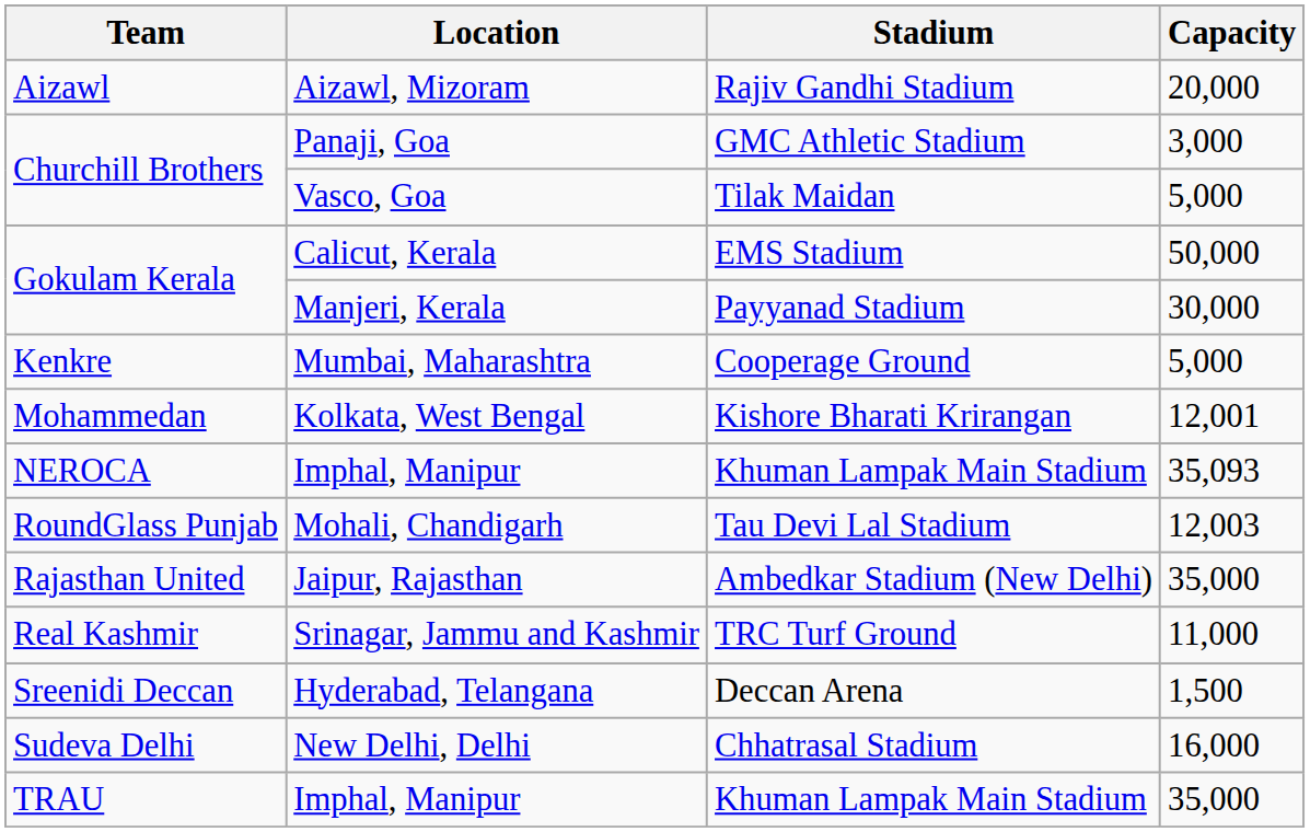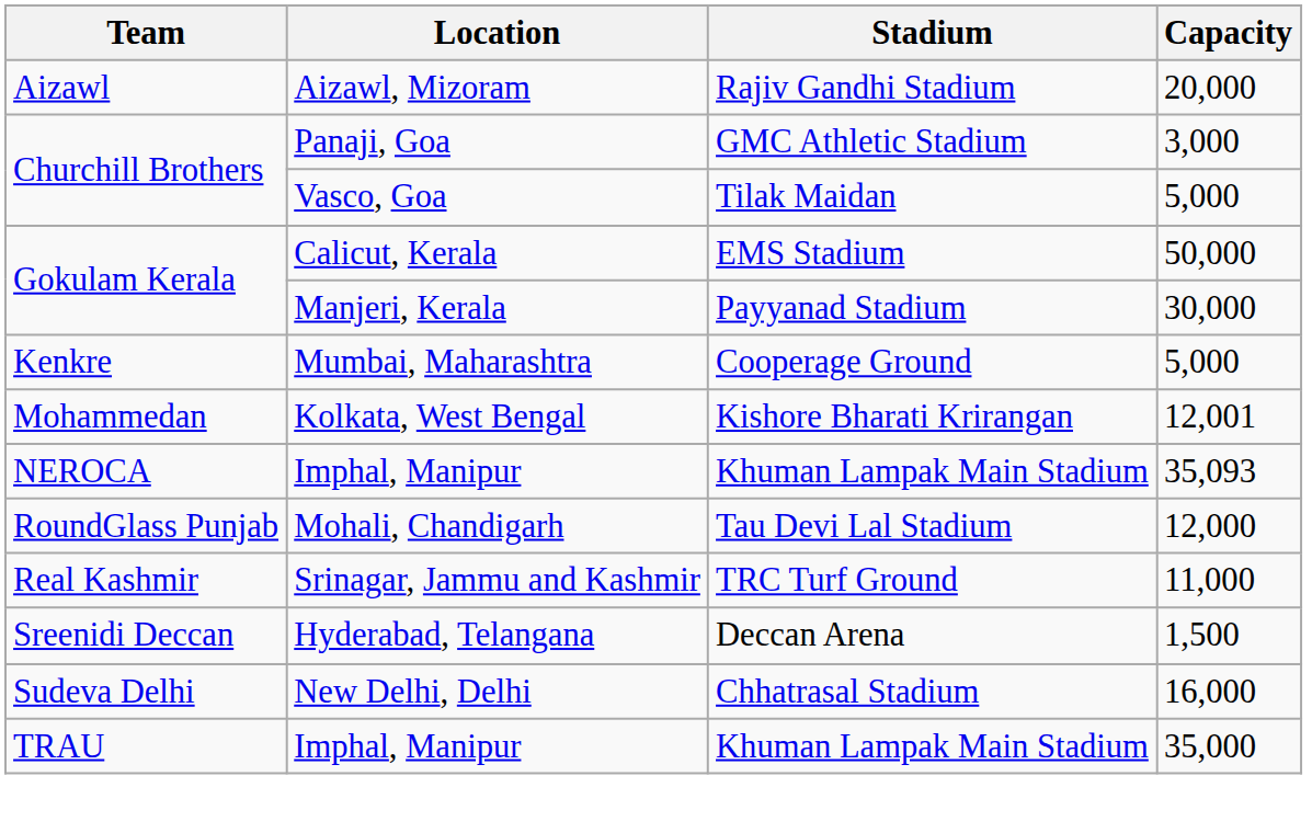 <table class="sortable wikitable" style="text-align: left; font-size:96%">
 <tr>
 <th>Team</th>
 <th>Location</th>
 <th>Stadium</th>
 <th>Capacity</th>
 </tr>
 <tr>
 <td><a href='#'>Aizawl</a></td>
 <td><a href='#'>Aizawl</a>, <a href='#'>Mizoram</a></td>
 <td><a href='#'>Rajiv Gandhi Stadium</a></td>
 <td>20,000</td>
 </tr>
 <tr>
 <td rowspan=2><a href='#'>Churchill Brothers</a></td>
 <td><a href='#'>Panaji</a>, <a href='#'>Goa</a></td>
 <td><a href='#'>GMC Athletic Stadium</a></td>
 <td>3,000</td>
 </tr>
 <tr>
 <td><a href='#'>Vasco</a>, <a href='#'>Goa</a></td>
 <td><a href='#'>Tilak Maidan</a></td>
 <td>5,000</td>
 </tr>
 <tr>
 <td rowspan=2><a href='#'>Gokulam Kerala</a></td>
 <td><a href='#'>Calicut</a>, <a href='#'>Kerala</a></td>
 <td><a href='#'>EMS Stadium</a></td>
 <td>50,000</td>
 </tr>
 <tr>
 <td><a href='#'>Manjeri</a>, <a href='#'>Kerala</a></td>
 <td><a href='#'>Payyanad Stadium</a></td>
 <td>30,000</td>
 </tr>
 <tr>
 <td><a href='#'>Kenkre</a></td>
 <td><a href='#'>Mumbai</a>, <a href='#'>Maharashtra</a></td>
 <td><a href='#'>Cooperage Ground</a></td>
 <td>5,000</td>
 </tr>
 <tr>
 <td><a href='#'>Mohammedan</a></td>
 <td><a href='#'>Kolkata</a>, <a href='#'>West Bengal</a></td>
 <td><a href='#'>Kishore Bharati Krirangan</a></td>
 <td>12,001</td>
 </tr>
 <tr>
 <td><a href='#'>NEROCA</a></td>
 <td><a href='#'>Imphal</a>, <a href='#'>Manipur</a></td>
 <td><a href='#'>Khuman Lampak Main Stadium</a></td>
 <td>35,093</td>
 </tr>
 <tr>
 <td><a href='#'>RoundGlass Punjab</a></td>
 <td><a href='#'>Mohali</a>, <a href='#'>Chandigarh</a></td>
 <td><a href='#'>Tau Devi Lal Stadium</a></td>
-<td>12,003</td>
-</tr>
-<tr>
-<td><a href='#'>Rajasthan United</a></td>
-<td><a href='#'>Jaipur</a>, <a href='#'>Rajasthan</a></td>
-<td><a href='#'>Ambedkar Stadium</a> (<a href='#'>New Delhi</a>)</td>
-<td>35,000</td>
+<td>12,000</td>
 </tr>
 <tr>
 <td><a href='#'>Real Kashmir</a></td>
 <td><a href='#'>Srinagar</a>, <a href='#'>Jammu and Kashmir</a></td>
 <td><a href='#'>TRC Turf Ground</a></td>
 <td>11,000</td>
 </tr>
 <tr>
 <td><a href='#'>Sreenidi Deccan</a></td>
 <td><a href='#'>Hyderabad</a>, <a href='#'>Telangana</a></td>
 <td>Deccan Arena</td>
 <td>1,500</td>
 </tr>
 <tr>
 <td><a href='#'>Sudeva Delhi</a></td>
 <td><a href='#'>New Delhi</a>, <a href='#'>Delhi</a></td>
 <td><a href='#'>Chhatrasal Stadium</a></td>
 <td>16,000</td>
 </tr>
 <tr>
 <td><a href='#'>TRAU</a></td>
 <td><a href='#'>Imphal</a>, <a href='#'>Manipur</a></td>
 <td><a href='#'>Khuman Lampak Main Stadium</a></td>
 <td>35,000</td>
 </tr>
 </table>
